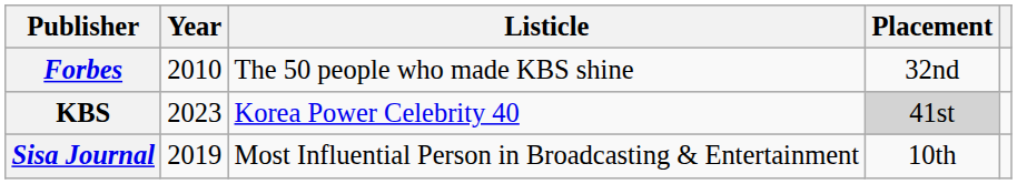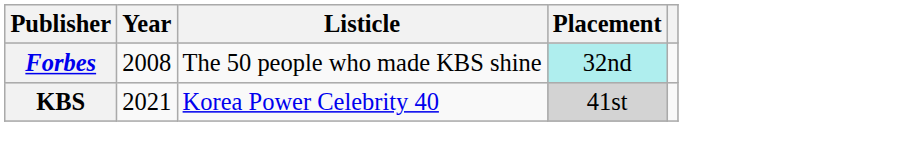 <table class="wikitable plainrowheaders sortable" style="margin-right: 0;">
 <tr>
 <th scope="col">Publisher</th>
 <th scope="col">Year</th>
 <th scope="col">Listicle</th>
 <th scope="col">Placement</th>
 <th scope="col" class="unsortable"></th>
 </tr>
 <tr>
 <th scope="row"><em><a href='#'>Forbes</a></em></th>
-<td>2010</td>
+<td>2008</td>
 <td>The 50 people who made KBS shine</td>
-<td style="text-align:center;">32nd</td>
+<td style="background: paleturquoise; text-align:center;">32nd</td>
 <td style="text-align:center;"></td>
 </tr>
 <tr>
 <th scope="row">KBS</th>
-<td>2023</td>
+<td>2021</td>
 <td><a href='#'>Korea Power Celebrity 40</a></td>
 <td style="background: lightgrey; text-align:center;">41st</td>
 <td style="text-align:center;"></td>
 </tr>
-<tr>
-<th scope="row"><em><a href='#'>Sisa Journal</a></em></th>
-<td>2019</td>
-<td>Most Influential Person in Broadcasting & Entertainment</td>
-<td style="text-align:center;">10th</td>
-<td style="text-align:center;"></td>
-</tr>
 </table>
